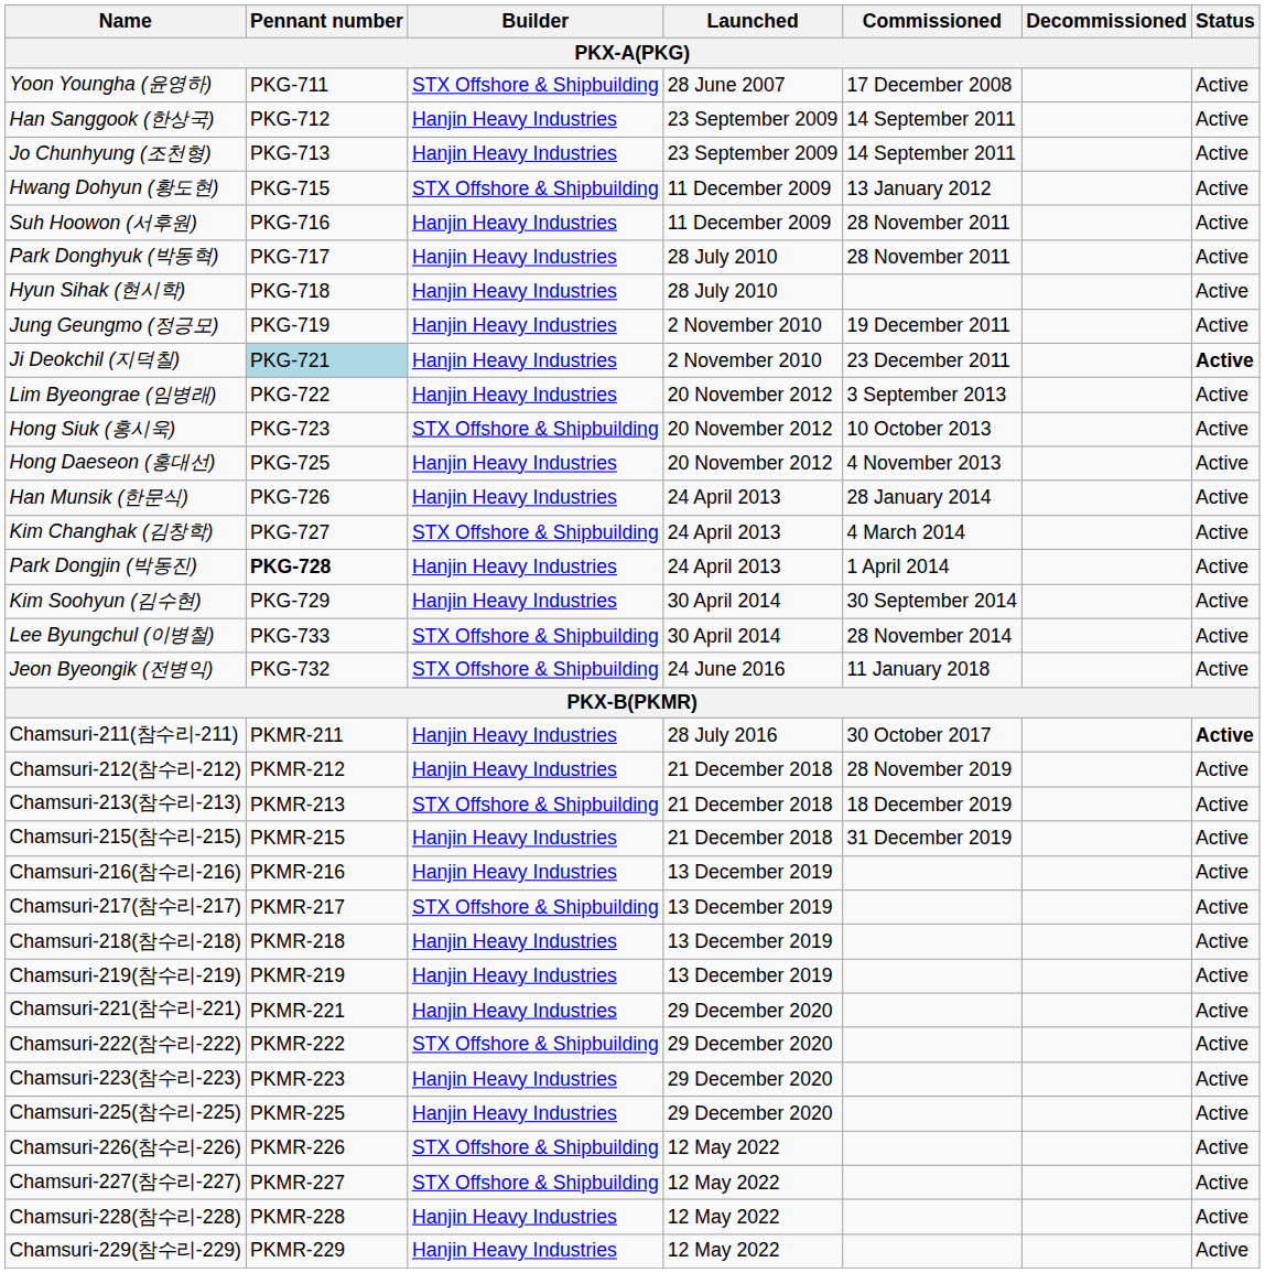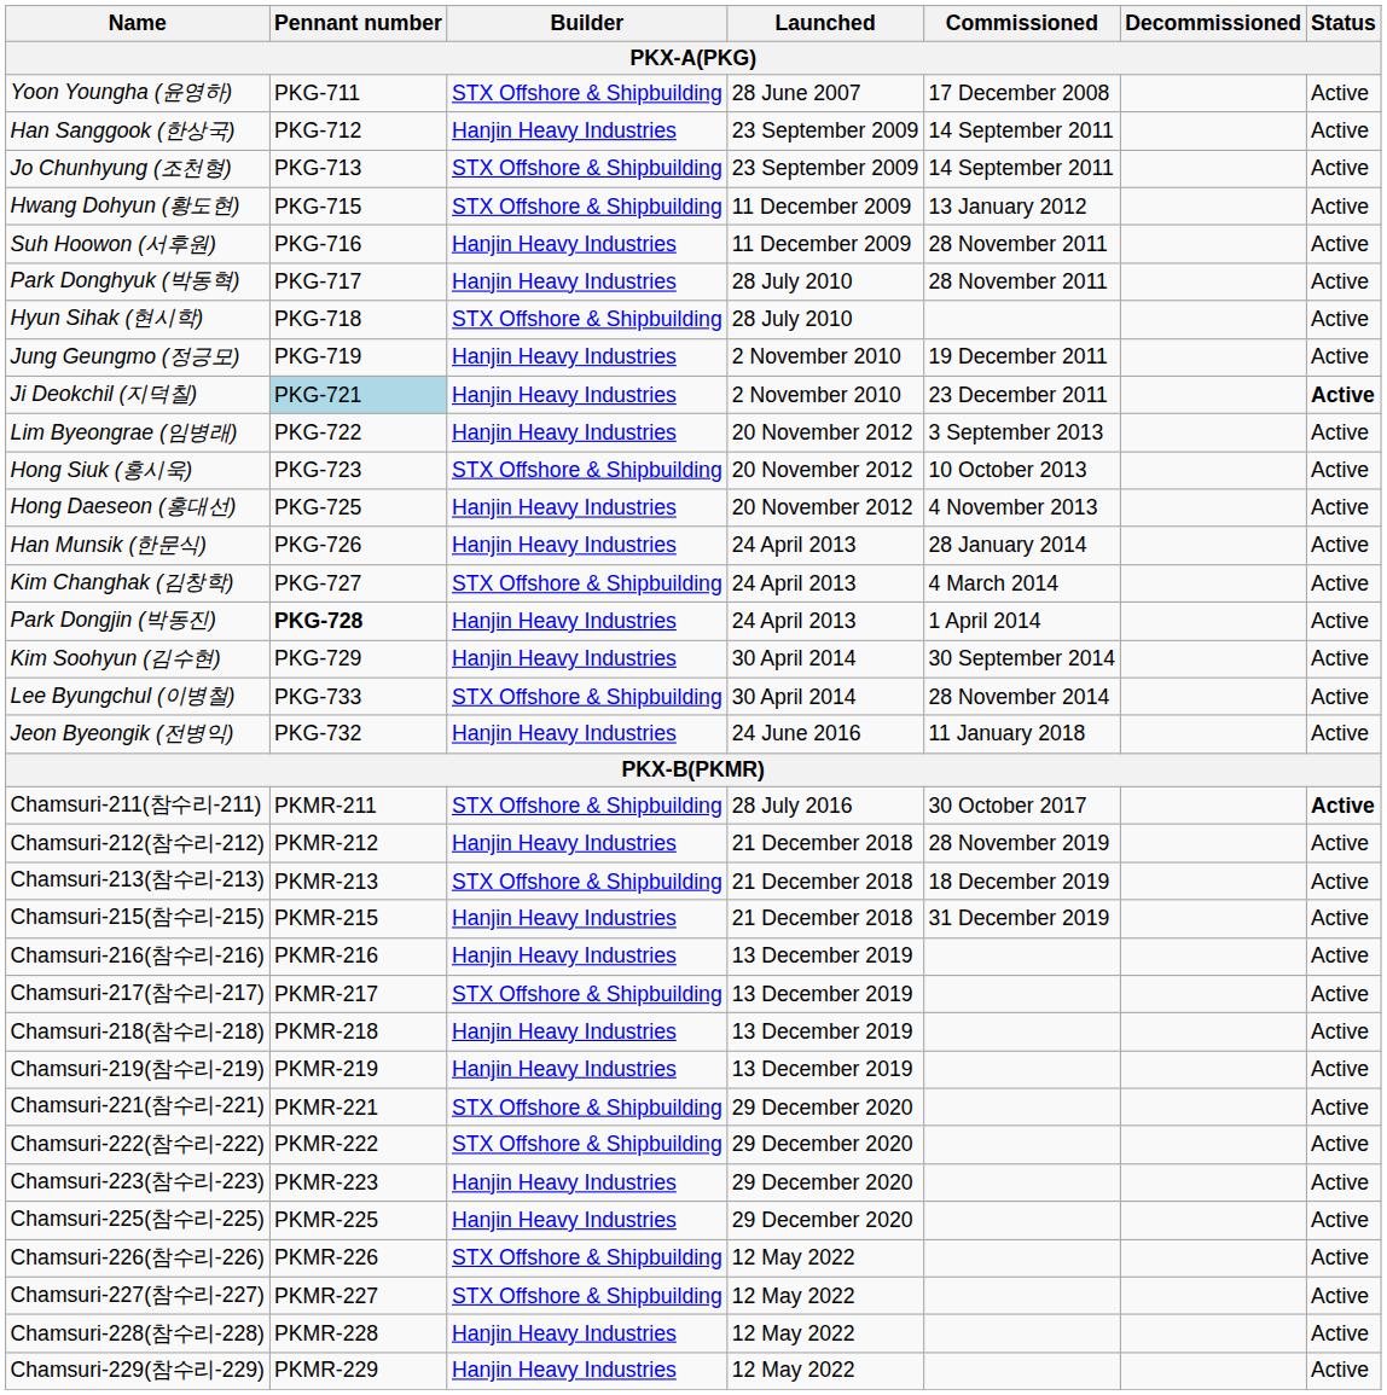 <table class="wikitable">
 <tr>
 <th>Name</th>
 <th style="line-height:1.2em;">Pennant number</th>
 <th>Builder</th>
 <th>Launched</th>
 <th>Commissioned</th>
 <th>Decommissioned</th>
 <th>Status</th>
 </tr>
 <tr>
 <th colspan="7">PKX-A(PKG)</th>
 </tr>
 <tr>
 <td><em>Yoon Youngha (윤영하)</em></td>
 <td>PKG-711</td>
 <td><a href='#'>STX Offshore & Shipbuilding</a></td>
 <td>28 June 2007</td>
 <td>17 December 2008</td>
 <td></td>
 <td>Active</td>
 </tr>
 <tr>
 <td><em>Han Sanggook (한상국)</em></td>
 <td>PKG-712</td>
 <td><a href='#'>Hanjin Heavy Industries</a></td>
 <td>23 September 2009</td>
 <td>14 September 2011</td>
 <td></td>
 <td>Active</td>
 </tr>
 <tr>
 <td><em>Jo Chunhyung (조천형)</em></td>
 <td>PKG-713</td>
-<td><a href='#'>Hanjin Heavy Industries</a></td>
+<td><a href='#'>STX Offshore & Shipbuilding</a></td>
 <td>23 September 2009</td>
 <td>14 September 2011</td>
 <td></td>
 <td>Active</td>
 </tr>
 <tr>
 <td><em>Hwang Dohyun (황도현)</em></td>
 <td>PKG-715</td>
 <td><a href='#'>STX Offshore & Shipbuilding</a></td>
 <td>11 December 2009</td>
 <td>13 January 2012</td>
 <td></td>
 <td>Active</td>
 </tr>
 <tr>
 <td><em>Suh Hoowon (서후원)</em></td>
 <td>PKG-716</td>
 <td><a href='#'>Hanjin Heavy Industries</a></td>
 <td>11 December 2009</td>
 <td>28 November 2011</td>
 <td></td>
 <td>Active</td>
 </tr>
 <tr>
 <td><em>Park Donghyuk (박동혁)</em></td>
 <td>PKG-717</td>
 <td><a href='#'>Hanjin Heavy Industries</a></td>
 <td>28 July 2010</td>
 <td>28 November 2011</td>
 <td></td>
 <td>Active</td>
 </tr>
 <tr>
 <td><em>Hyun Sihak (현시학)</em></td>
 <td>PKG-718</td>
-<td><a href='#'>Hanjin Heavy Industries</a></td>
+<td><a href='#'>STX Offshore & Shipbuilding</a></td>
 <td>28 July 2010</td>
 <td></td>
 <td></td>
 <td>Active</td>
 </tr>
 <tr>
 <td><em>Jung Geungmo (정긍모)</em></td>
 <td>PKG-719</td>
 <td><a href='#'>Hanjin Heavy Industries</a></td>
 <td>2 November 2010</td>
 <td>19 December 2011</td>
 <td></td>
 <td>Active</td>
 </tr>
 <tr>
 <td><em>Ji Deokchil (지덕칠)</em></td>
 <td style="background: lightblue;">PKG-721</td>
 <td><a href='#'>Hanjin Heavy Industries</a></td>
 <td>2 November 2010</td>
 <td>23 December 2011</td>
 <td></td>
 <td><strong>Active</strong></td>
 </tr>
 <tr>
 <td><em>Lim Byeongrae (임병래)</em></td>
 <td>PKG-722</td>
 <td><a href='#'>Hanjin Heavy Industries</a></td>
 <td>20 November 2012</td>
 <td>3 September 2013</td>
 <td></td>
 <td>Active</td>
 </tr>
 <tr>
 <td><em>Hong Siuk (홍시욱)</em></td>
 <td>PKG-723</td>
 <td><a href='#'>STX Offshore & Shipbuilding</a></td>
 <td>20 November 2012</td>
 <td>10 October 2013</td>
 <td></td>
 <td>Active</td>
 </tr>
 <tr>
 <td><em>Hong Daeseon (홍대선)</em></td>
 <td>PKG-725</td>
 <td><a href='#'>Hanjin Heavy Industries</a></td>
 <td>20 November 2012</td>
 <td>4 November 2013</td>
 <td></td>
 <td>Active</td>
 </tr>
 <tr>
 <td><em>Han Munsik (한문식)</em></td>
 <td>PKG-726</td>
 <td><a href='#'>Hanjin Heavy Industries</a></td>
 <td>24 April 2013</td>
 <td>28 January 2014</td>
 <td></td>
 <td>Active</td>
 </tr>
 <tr>
 <td><em>Kim Changhak (김창학)</em></td>
 <td>PKG-727</td>
 <td><a href='#'>STX Offshore & Shipbuilding</a></td>
 <td>24 April 2013</td>
 <td>4 March 2014</td>
 <td></td>
 <td>Active</td>
 </tr>
 <tr>
 <td><em>Park Dongjin (박동진)</em></td>
 <td><strong>PKG-728</strong></td>
 <td><a href='#'>Hanjin Heavy Industries</a></td>
 <td>24 April 2013</td>
 <td>1 April 2014</td>
 <td></td>
 <td>Active</td>
 </tr>
 <tr>
 <td><em>Kim Soohyun (김수현)</em></td>
 <td>PKG-729</td>
 <td><a href='#'>Hanjin Heavy Industries</a></td>
 <td>30 April 2014</td>
 <td>30 September 2014</td>
 <td></td>
 <td>Active</td>
 </tr>
 <tr>
 <td><em>Lee Byungchul (이병철)</em></td>
 <td>PKG-733</td>
 <td><a href='#'>STX Offshore & Shipbuilding</a></td>
 <td>30 April 2014</td>
 <td>28 November 2014</td>
 <td></td>
 <td>Active</td>
 </tr>
 <tr>
 <td><em>Jeon Byeongik (전병익)</em></td>
 <td>PKG-732</td>
-<td><a href='#'>STX Offshore & Shipbuilding</a></td>
+<td><a href='#'>Hanjin Heavy Industries</a></td>
 <td>24 June 2016</td>
 <td>11 January 2018</td>
 <td></td>
 <td>Active</td>
 </tr>
 <tr>
 <th colspan="7">PKX-B(PKMR)</th>
 </tr>
 <tr>
 <td>Chamsuri-211(참수리-211)</td>
 <td>PKMR-211</td>
-<td><a href='#'>Hanjin Heavy Industries</a></td>
+<td><a href='#'>STX Offshore & Shipbuilding</a></td>
 <td>28 July 2016</td>
 <td>30 October 2017</td>
 <td></td>
 <td><strong>Active</strong></td>
 </tr>
 <tr>
 <td>Chamsuri-212(참수리-212)</td>
 <td>PKMR-212</td>
 <td><a href='#'>Hanjin Heavy Industries</a></td>
 <td>21 December 2018</td>
 <td>28 November 2019</td>
 <td></td>
 <td>Active</td>
 </tr>
 <tr>
 <td>Chamsuri-213(참수리-213)</td>
 <td>PKMR-213</td>
 <td><a href='#'>STX Offshore & Shipbuilding</a></td>
 <td>21 December 2018</td>
 <td>18 December 2019</td>
 <td></td>
 <td>Active</td>
 </tr>
 <tr>
 <td>Chamsuri-215(참수리-215)</td>
 <td>PKMR-215</td>
 <td><a href='#'>Hanjin Heavy Industries</a></td>
 <td>21 December 2018</td>
 <td>31 December 2019</td>
 <td></td>
 <td>Active</td>
 </tr>
 <tr>
 <td>Chamsuri-216(참수리-216)</td>
 <td>PKMR-216</td>
 <td><a href='#'>Hanjin Heavy Industries</a></td>
 <td>13 December 2019</td>
 <td></td>
 <td></td>
 <td>Active</td>
 </tr>
 <tr>
 <td>Chamsuri-217(참수리-217)</td>
 <td>PKMR-217</td>
 <td><a href='#'>STX Offshore & Shipbuilding</a></td>
 <td>13 December 2019</td>
 <td></td>
 <td></td>
 <td>Active</td>
 </tr>
 <tr>
 <td>Chamsuri-218(참수리-218)</td>
 <td>PKMR-218</td>
 <td><a href='#'>Hanjin Heavy Industries</a></td>
 <td>13 December 2019</td>
 <td></td>
 <td></td>
 <td>Active</td>
 </tr>
 <tr>
 <td>Chamsuri-219(참수리-219)</td>
 <td>PKMR-219</td>
 <td><a href='#'>Hanjin Heavy Industries</a></td>
 <td>13 December 2019</td>
 <td></td>
 <td></td>
 <td>Active</td>
 </tr>
 <tr>
 <td>Chamsuri-221(참수리-221)</td>
 <td>PKMR-221</td>
-<td><a href='#'>Hanjin Heavy Industries</a></td>
+<td><a href='#'>STX Offshore & Shipbuilding</a></td>
 <td>29 December 2020</td>
 <td></td>
 <td></td>
 <td>Active</td>
 </tr>
 <tr>
 <td>Chamsuri-222(참수리-222)</td>
 <td>PKMR-222</td>
 <td><a href='#'>STX Offshore & Shipbuilding</a></td>
 <td>29 December 2020</td>
 <td></td>
 <td></td>
 <td>Active</td>
 </tr>
 <tr>
 <td>Chamsuri-223(참수리-223)</td>
 <td>PKMR-223</td>
 <td><a href='#'>Hanjin Heavy Industries</a></td>
 <td>29 December 2020</td>
 <td></td>
 <td></td>
 <td>Active</td>
 </tr>
 <tr>
 <td>Chamsuri-225(참수리-225)</td>
 <td>PKMR-225</td>
 <td><a href='#'>Hanjin Heavy Industries</a></td>
 <td>29 December 2020</td>
 <td></td>
 <td></td>
 <td>Active</td>
 </tr>
 <tr>
 <td>Chamsuri-226(참수리-226)</td>
 <td>PKMR-226</td>
 <td><a href='#'>STX Offshore & Shipbuilding</a></td>
 <td>12 May 2022</td>
 <td></td>
 <td></td>
 <td>Active</td>
 </tr>
 <tr>
 <td>Chamsuri-227(참수리-227)</td>
 <td>PKMR-227</td>
 <td><a href='#'>STX Offshore & Shipbuilding</a></td>
 <td>12 May 2022</td>
 <td></td>
 <td></td>
 <td>Active</td>
 </tr>
 <tr>
 <td>Chamsuri-228(참수리-228)</td>
 <td>PKMR-228</td>
 <td><a href='#'>Hanjin Heavy Industries</a></td>
 <td>12 May 2022</td>
 <td></td>
 <td></td>
 <td>Active</td>
 </tr>
 <tr>
 <td>Chamsuri-229(참수리-229)</td>
 <td>PKMR-229</td>
 <td><a href='#'>Hanjin Heavy Industries</a></td>
 <td>12 May 2022</td>
 <td></td>
 <td></td>
 <td>Active</td>
 </tr>
 </table>
